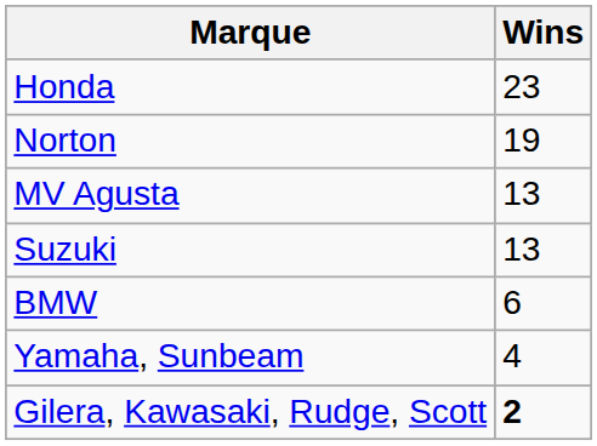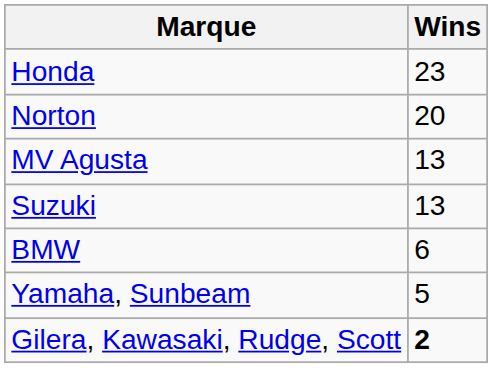 <table class="wikitable">
 <tr>
 <th>Marque</th>
 <th>Wins</th>
 </tr>
 <tr>
 <td><a href='#'>Honda</a></td>
 <td>23</td>
 </tr>
 <tr>
 <td><a href='#'>Norton</a></td>
-<td>19</td>
+<td>20</td>
 </tr>
 <tr>
 <td><a href='#'>MV Agusta</a></td>
 <td>13</td>
 </tr>
 <tr>
 <td><a href='#'>Suzuki</a></td>
 <td>13</td>
 </tr>
 <tr>
 <td><a href='#'>BMW</a></td>
 <td>6</td>
 </tr>
 <tr>
 <td><a href='#'>Yamaha</a>, <a href='#'>Sunbeam</a></td>
-<td>4</td>
+<td>5</td>
 </tr>
 <tr>
 <td><a href='#'>Gilera</a>, <a href='#'>Kawasaki</a>, <a href='#'>Rudge</a>, <a href='#'>Scott</a></td>
 <td><strong>2</strong></td>
 </tr>
 </table>
